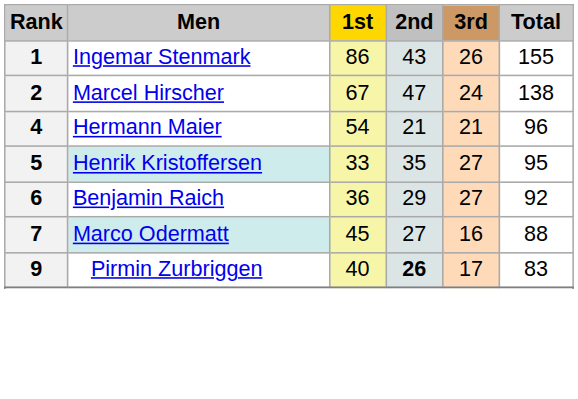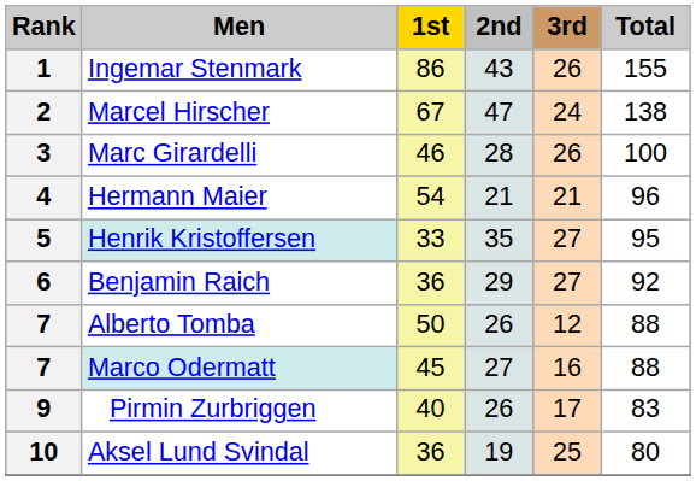 <table class="wikitable plainrowheaders" style="background:#fff; font-size:86%; line-height:16px; border:grey solid 1px; border-collapse:collapse">
 <tr>
 <th style="background-color: #ccc;" width="30">Rank</th>
 <th style="background-color: #ccc;" width="160">Men</th>
 <th style="background:gold; width:10%">1st</th>
 <th style="background-color: #C0C0C0" width="10%">2nd</th>
 <th style="background-color: #cc9966;" width="10%">3rd</th>
 <th style="background-color: #ccc;" width="40">Total</th>
 </tr>
 <tr align="center">
 <th>1</th>
 <td align=left> <a href='#'>Ingemar Stenmark</a></td>
 <td style="background:#F7F6A8;">86</td>
 <td style="background:#DCE5E5;">43</td>
 <td style="background:#FFDAB9;">26</td>
 <td align="center">155</td>
 </tr>
 <tr align=center>
 <th>2</th>
 <td align=left> <a href='#'>Marcel Hirscher</a></td>
 <td style="background:#F7F6A8;">67</td>
 <td style="background:#DCE5E5;">47</td>
 <td style="background:#FFDAB9;">24</td>
 <td align="center">138</td>
+</tr>
+<tr align=center>
+<th>3</th>
+<td align=left> <a href='#'>Marc Girardelli</a></td>
+<td style="background:#F7F6A8;">46</td>
+<td style="background:#DCE5E5;">28</td>
+<td style="background:#FFDAB9;">26</td>
+<td align="center">100</td>
 </tr>
 <tr align=center>
 <th>4</th>
 <td align=left> <a href='#'>Hermann Maier</a></td>
 <td style="background:#F7F6A8;">54</td>
 <td style="background:#DCE5E5;">21</td>
 <td style="background:#FFDAB9;">21</td>
 <td align="center">96</td>
 </tr>
 <tr align=center>
 <th>5</th>
 <td align=left bgcolor=CFECEC> <a href='#'>Henrik Kristoffersen</a></td>
 <td style="background:#F7F6A8;">33</td>
 <td style="background:#DCE5E5;">35</td>
 <td style="background:#FFDAB9;">27</td>
 <td align="center">95</td>
 </tr>
 <tr align=center>
 <th>6</th>
 <td align=left> <a href='#'>Benjamin Raich</a></td>
 <td style="background:#F7F6A8;">36</td>
 <td style="background:#DCE5E5;">29</td>
 <td style="background:#FFDAB9;">27</td>
 <td align="center">92</td>
 </tr>
 <tr align=center>
 <th>7</th>
+<td align=left> <a href='#'>Alberto Tomba</a></td>
+<td style="background:#F7F6A8;">50</td>
+<td style="background:#DCE5E5;">26</td>
+<td style="background:#FFDAB9;">12</td>
+<td align="center">88</td>
+</tr>
+<tr align=center>
+<th>7</th>
 <td align=left bgcolor=CFECEC> <a href='#'>Marco Odermatt</a></td>
 <td style="background:#F7F6A8;">45</td>
 <td style="background:#DCE5E5;">27</td>
 <td style="background:#FFDAB9;">16</td>
 <td align="center">88</td>
 </tr>
 <tr align=center>
 <th>9</th>
 <td align=left>   <a href='#'>Pirmin Zurbriggen</a></td>
 <td style="background:#F7F6A8;">40</td>
-<td style="background:#DCE5E5;"><strong>26</strong></td>
+<td style="background:#DCE5E5;">26</td>
 <td style="background:#FFDAB9;">17</td>
 <td align="center">83</td>
+</tr>
+<tr align=center>
+<th>10</th>
+<td align=left> <a href='#'>Aksel Lund Svindal</a></td>
+<td style="background:#F7F6A8;">36</td>
+<td style="background:#DCE5E5;">19</td>
+<td style="background:#FFDAB9;">25</td>
+<td align="center">80</td>
 </tr>
 <tr align=center>
 </tr>
 <tr>
 </tr>
 </table>
